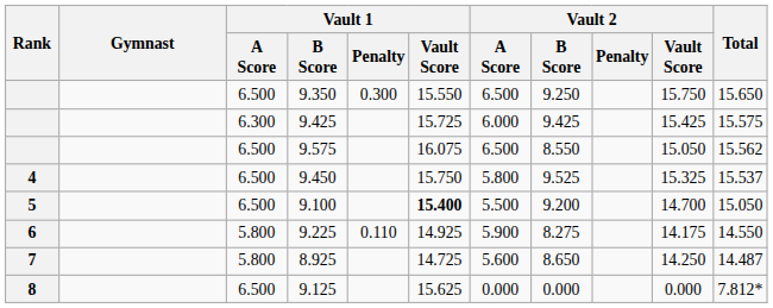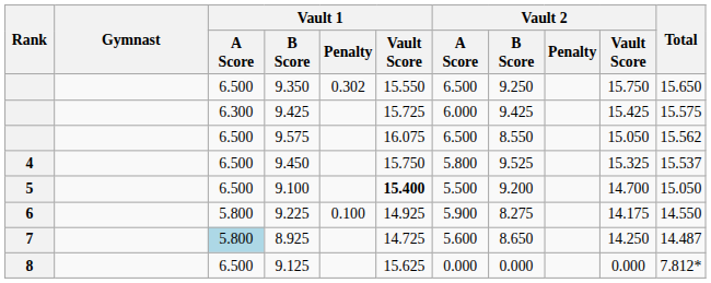 <table class="wikitable sortable" style="text-align:center; font-size:82%;">
 <tr>
 <th width=7% rowspan=2>Rank</th>
 <th width=22% rowspan=2>Gymnast</th>
 <th width=32% colspan=4>Vault 1</th>
 <th width=32% colspan=4>Vault 2</th>
 <th width=7% rowspan=2>Total</th>
 </tr>
 <tr>
 <th width=8%>A Score</th>
 <th width=8%>B Score</th>
 <th width=8%>Penalty</th>
 <th width=8%>Vault Score</th>
 <th width=8%>A Score</th>
 <th width=8%>B Score</th>
 <th width=8%>Penalty</th>
 <th width=8%>Vault Score</th>
 </tr>
 <tr>
 <th></th>
 <td align=left></td>
 <td>6.500</td>
 <td>9.350</td>
-<td>0.300</td>
+<td>0.302</td>
 <td>15.550</td>
 <td>6.500</td>
 <td>9.250</td>
 <td></td>
 <td>15.750</td>
 <td>15.650</td>
 </tr>
 <tr>
 <th></th>
 <td align=left></td>
 <td>6.300</td>
 <td>9.425</td>
 <td></td>
 <td>15.725</td>
 <td>6.000</td>
 <td>9.425</td>
 <td></td>
 <td>15.425</td>
 <td>15.575</td>
 </tr>
 <tr>
 <th></th>
 <td align=left></td>
 <td>6.500</td>
 <td>9.575</td>
 <td></td>
 <td>16.075</td>
 <td>6.500</td>
 <td>8.550</td>
 <td></td>
 <td>15.050</td>
 <td>15.562</td>
 </tr>
 <tr>
 <th>4</th>
 <td align=left></td>
 <td>6.500</td>
 <td>9.450</td>
 <td></td>
 <td>15.750</td>
 <td>5.800</td>
 <td>9.525</td>
 <td></td>
 <td>15.325</td>
 <td>15.537</td>
 </tr>
 <tr>
 <th>5</th>
 <td align=left></td>
 <td>6.500</td>
 <td>9.100</td>
 <td></td>
 <td><strong>15.400</strong></td>
 <td>5.500</td>
 <td>9.200</td>
 <td></td>
 <td>14.700</td>
 <td>15.050</td>
 </tr>
 <tr>
 <th>6</th>
 <td align=left></td>
 <td>5.800</td>
 <td>9.225</td>
-<td>0.110</td>
+<td>0.100</td>
 <td>14.925</td>
 <td>5.900</td>
 <td>8.275</td>
 <td></td>
 <td>14.175</td>
 <td>14.550</td>
 </tr>
 <tr>
 <th>7</th>
 <td align=left></td>
-<td>5.800</td>
+<td style="background: lightblue;">5.800</td>
 <td>8.925</td>
 <td></td>
 <td>14.725</td>
 <td>5.600</td>
 <td>8.650</td>
 <td></td>
 <td>14.250</td>
 <td>14.487</td>
 </tr>
 <tr>
 <th>8</th>
 <td align=left></td>
 <td>6.500</td>
 <td>9.125</td>
 <td></td>
 <td>15.625</td>
 <td>0.000</td>
 <td>0.000</td>
 <td></td>
 <td>0.000</td>
 <td>7.812*</td>
 </tr>
 </table>
